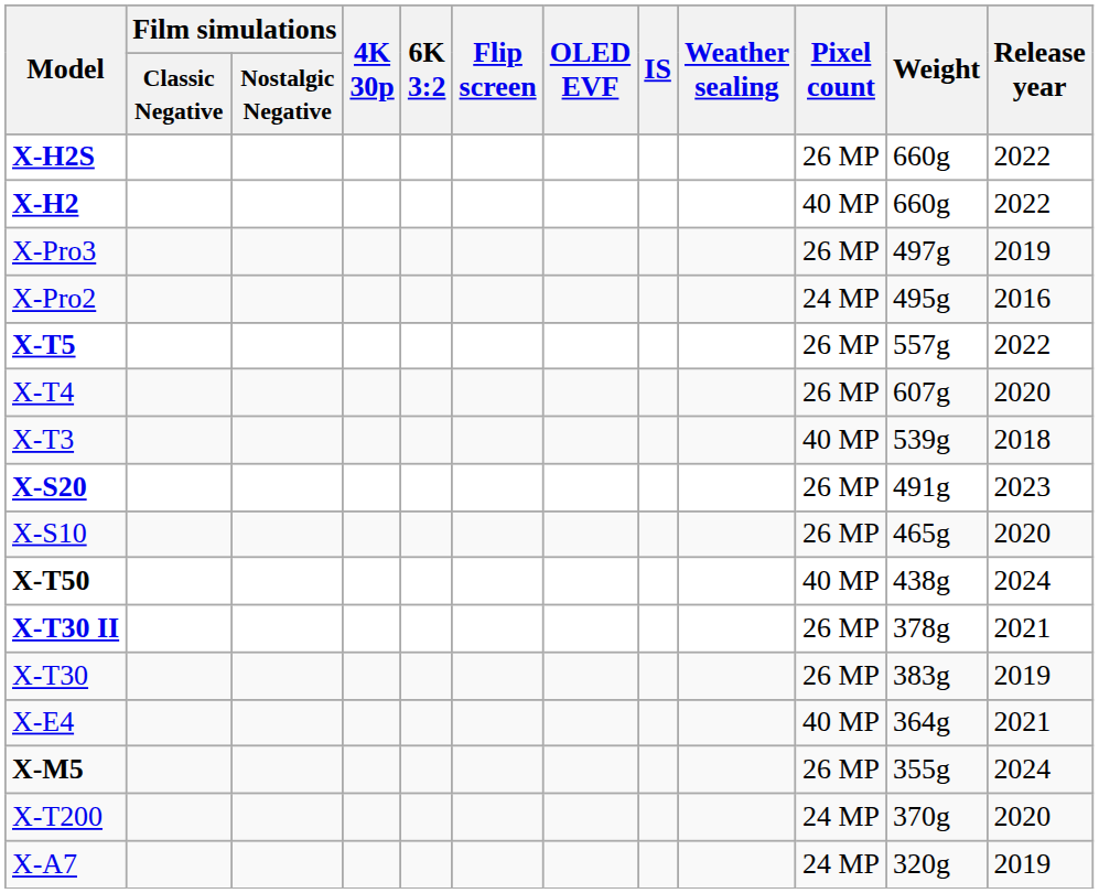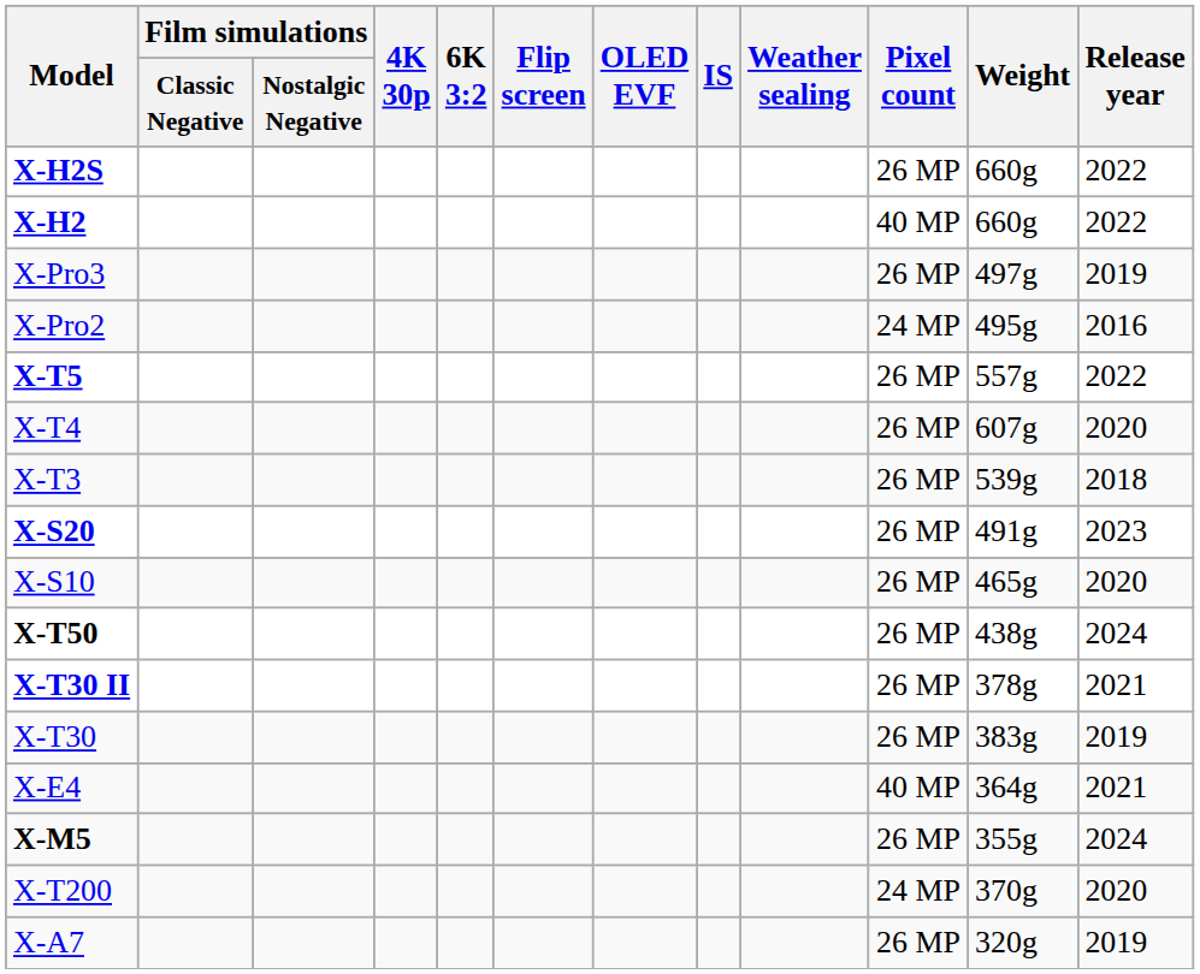 <table class="wikitable sortable col10right col11right" style="font-size:90%;white-space:nowrap">
 <tr>
 <th rowspan=2>Model</th>
 <th colspan=2>Film simulations</th>
 <th rowspan=2><a href='#'>4K</a><br><a href='#'>30p</a></th>
 <th rowspan=2>6K<br><a href='#'>3:2</a></th>
 <th rowspan=2><a href='#'>Flip<br>screen</a></th>
 <th rowspan=2><a href='#'>OLED</a><br><a href='#'>EVF</a></th>
 <th rowspan=2><a href='#'>IS</a></th>
 <th rowspan=2><a href='#'>Weather<br>sealing</a></th>
 <th rowspan=2><a href='#'>Pixel<br>count</a></th>
 <th rowspan=2>Weight</th>
 <th rowspan=2>Release<br>year</th>
 </tr>
 <tr>
 <th><small>Classic<br>Negative</small></th>
 <th><small>Nostalgic<br>Negative</small></th>
 </tr>
 <tr style="background:#fff">
 <td><strong><a href='#'>X-H2S</a></strong></td>
 <td></td>
 <td></td>
 <td></td>
 <td></td>
 <td></td>
 <td></td>
 <td></td>
 <td></td>
 <td>26 MP</td>
 <td>660g</td>
 <td>2022</td>
 </tr>
 <tr style="background:#fff">
 <td><strong><a href='#'>X-H2</a></strong></td>
 <td></td>
 <td></td>
 <td></td>
 <td></td>
 <td></td>
 <td></td>
 <td></td>
 <td></td>
 <td>40 MP</td>
 <td>660g</td>
 <td>2022</td>
 </tr>
 <tr>
 <td><a href='#'>X-Pro3</a></td>
 <td></td>
 <td></td>
 <td></td>
 <td></td>
 <td></td>
 <td></td>
 <td></td>
 <td></td>
 <td>26 MP</td>
 <td>497g</td>
 <td>2019</td>
 </tr>
 <tr>
 <td><a href='#'>X-Pro2</a></td>
 <td></td>
 <td></td>
 <td></td>
 <td></td>
 <td></td>
 <td></td>
 <td></td>
 <td></td>
 <td>24 MP</td>
 <td>495g</td>
 <td>2016</td>
 </tr>
 <tr style="background:#fff">
 <td><strong><a href='#'>X-T5</a></strong></td>
 <td></td>
 <td></td>
 <td></td>
 <td></td>
 <td></td>
 <td></td>
 <td></td>
 <td></td>
 <td>26 MP</td>
 <td>557g</td>
 <td>2022</td>
 </tr>
 <tr>
 <td><a href='#'>X-T4</a></td>
 <td></td>
 <td></td>
 <td></td>
 <td></td>
 <td></td>
 <td></td>
 <td></td>
 <td></td>
 <td>26 MP</td>
 <td>607g</td>
 <td>2020</td>
 </tr>
 <tr>
 <td><a href='#'>X-T3</a></td>
 <td></td>
 <td></td>
 <td></td>
 <td></td>
 <td></td>
 <td></td>
 <td></td>
 <td></td>
-<td>40 MP</td>
+<td>26 MP</td>
 <td>539g</td>
 <td>2018</td>
 </tr>
 <tr style="background:#fff">
 <td><strong><a href='#'>X-S20</a></strong></td>
 <td></td>
 <td></td>
 <td></td>
 <td></td>
 <td></td>
 <td></td>
 <td></td>
 <td></td>
 <td>26 MP</td>
 <td>491g</td>
 <td>2023</td>
 </tr>
 <tr>
 <td><a href='#'>X-S10</a></td>
 <td></td>
 <td></td>
 <td></td>
 <td></td>
 <td></td>
 <td></td>
 <td></td>
 <td></td>
 <td>26 MP</td>
 <td>465g</td>
 <td>2020</td>
 </tr>
 <tr style="background:#fff">
 <td><strong>X-T50</strong></td>
 <td></td>
 <td></td>
 <td></td>
 <td></td>
 <td></td>
 <td></td>
 <td></td>
 <td></td>
-<td>40 MP</td>
+<td>26 MP</td>
 <td>438g</td>
 <td>2024</td>
 </tr>
 <tr style="background:#fff">
 <td><strong><a href='#'>X-T30 II</a></strong></td>
 <td></td>
 <td></td>
 <td></td>
 <td></td>
 <td></td>
 <td></td>
 <td></td>
 <td></td>
 <td>26 MP</td>
 <td>378g</td>
 <td>2021</td>
 </tr>
 <tr>
 <td><a href='#'>X-T30</a></td>
 <td></td>
 <td></td>
 <td></td>
 <td></td>
 <td></td>
 <td></td>
 <td></td>
 <td></td>
 <td>26 MP</td>
 <td>383g</td>
 <td>2019</td>
 </tr>
 <tr>
 <td><a href='#'>X-E4</a></td>
 <td></td>
 <td></td>
 <td></td>
 <td></td>
 <td></td>
 <td></td>
 <td></td>
 <td></td>
 <td>40 MP</td>
 <td>364g</td>
 <td>2021</td>
 </tr>
 <tr>
 <td><strong>X-M5</strong></td>
 <td></td>
 <td></td>
 <td></td>
 <td></td>
 <td></td>
 <td></td>
 <td></td>
 <td></td>
 <td>26 MP</td>
 <td>355g</td>
 <td>2024</td>
 </tr>
 <tr>
 <td><a href='#'>X-T200</a></td>
 <td></td>
 <td></td>
 <td></td>
 <td></td>
 <td></td>
 <td></td>
 <td></td>
 <td></td>
 <td>24 MP</td>
 <td>370g</td>
 <td>2020</td>
 </tr>
 <tr>
 <td><a href='#'>X-A7</a></td>
 <td></td>
 <td></td>
 <td></td>
 <td></td>
 <td></td>
 <td></td>
 <td></td>
 <td></td>
-<td>24 MP</td>
+<td>26 MP</td>
 <td>320g</td>
 <td>2019</td>
 </tr>
 </table>
